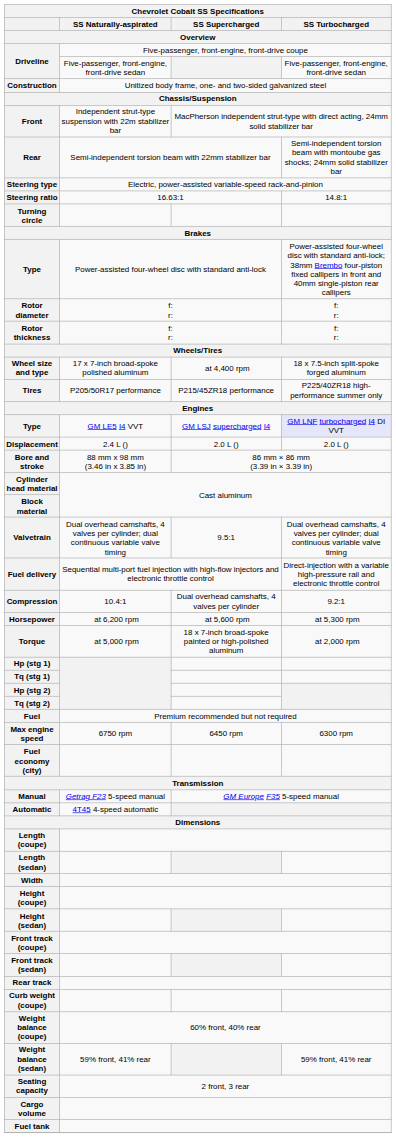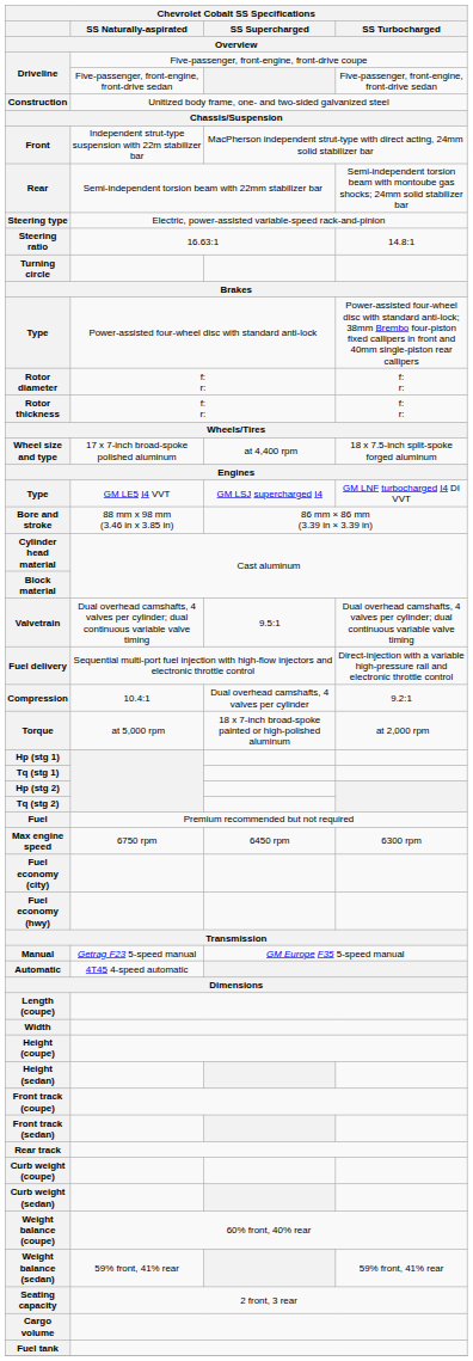 <table class="wikitable collapsible collapsed" style="width:625px; text-align:center; font-size: 80%;">
 <tr>
 <th colspan="4">Chevrolet Cobalt SS Specifications</th>
 </tr>
 <tr>
 <th></th>
 <th width="220">SS Naturally-aspirated</th>
 <th width="220">SS Supercharged</th>
 <th width="220">SS Turbocharged</th>
 </tr>
 <tr>
 <th colspan="4">Overview</th>
 </tr>
 <tr>
 <th rowspan="2">Driveline</th>
 <td colspan="3">Five-passenger, front-engine, front-drive coupe</td>
 </tr>
 <tr>
 <td>Five-passenger, front-engine, front-drive sedan</td>
 <td style="background-color:#f2f2f2;"></td>
 <td>Five-passenger, front-engine, front-drive sedan</td>
 </tr>
 <tr>
 <th>Construction</th>
 <td colspan="3">Unitized body frame, one- and two-sided galvanized steel</td>
 </tr>
 <tr>
 <th colspan="4">Chassis/Suspension</th>
 </tr>
 <tr>
 <th>Front</th>
 <td>Independent strut-type suspension with 22m stabilizer bar</td>
 <td colspan="2">MacPherson independent strut-type with direct acting, 24mm solid stabilizer bar</td>
 </tr>
 <tr>
 <th>Rear</th>
 <td colspan="2">Semi-independent torsion beam with 22mm stabilizer bar</td>
 <td>Semi-independent torsion beam with montoube gas shocks; 24mm solid stabilizer bar</td>
 </tr>
 <tr>
 <th>Steering type</th>
 <td colspan="3">Electric, power-assisted variable-speed rack-and-pinion</td>
 </tr>
 <tr>
 <th>Steering ratio</th>
 <td colspan="2">16.63:1</td>
 <td>14.8:1</td>
 </tr>
 <tr>
 <th>Turning circle</th>
 <td></td>
 <td></td>
 <td></td>
 </tr>
 <tr>
 <th colspan="4">Brakes</th>
 </tr>
 <tr>
 <th>Type</th>
 <td colspan="2">Power-assisted four-wheel disc with standard anti-lock</td>
 <td>Power-assisted four-wheel disc with standard anti-lock; 38mm <a href='#'>Brembo</a> four-piston fixed callipers in front and 40mm single-piston rear callipers</td>
 </tr>
 <tr>
 <th>Rotor diameter</th>
 <td colspan="2">f: <br>r: </td>
 <td>f: <br>r: </td>
 </tr>
 <tr>
 <th>Rotor thickness</th>
 <td colspan="2">f: <br>r: </td>
 <td>f: <br>r: </td>
 </tr>
 <tr>
 <th colspan="4">Wheels/Tires</th>
 </tr>
 <tr>
 <th>Wheel size and type</th>
 <td>17 x 7-inch broad-spoke polished aluminum</td>
 <td> at 4,400 rpm</td>
 <td>18 x 7.5-inch split-spoke forged aluminum</td>
 </tr>
 <tr>
-<th>Tires</th>
-<td>P205/50R17 performance</td>
-<td>P215/45ZR18 performance</td>
-<td>P225/40ZR18 high-performance summer only</td>
-</tr>
-<tr>
 <th colspan="4">Engines</th>
 </tr>
 <tr>
 <th>Type</th>
 <td><a href='#'>GM LE5</a> <a href='#'>I4</a> VVT</td>
 <td><a href='#'>GM LSJ</a> <a href='#'>supercharged</a> <a href='#'>I4</a></td>
-<td style="background: lavender;"><a href='#'>GM LNF</a> <a href='#'>turbocharged</a> <a href='#'>I4</a> DI VVT</td>
-</tr>
-<tr>
-<th>Displacement</th>
-<td>2.4 L ()</td>
-<td>2.0 L ()</td>
-<td>2.0 L ()</td>
+<td><a href='#'>GM LNF</a> <a href='#'>turbocharged</a> <a href='#'>I4</a> DI VVT</td>
 </tr>
 <tr>
 <th>Bore and stroke</th>
 <td>88 mm x 98 mm<br>(3.46 in x 3.85 in)</td>
 <td colspan="2">86 mm × 86 mm<br>(3.39 in × 3.39 in)</td>
 </tr>
 <tr>
 <th>Cylinder head material</th>
 <td rowspan="2" colspan="3">Cast aluminum</td>
 </tr>
 <tr>
 <th>Block material</th>
 </tr>
 <tr>
 <th>Valvetrain</th>
 <td>Dual overhead camshafts, 4 valves per cylinder; dual continuous variable valve timing</td>
 <td>9.5:1</td>
 <td>Dual overhead camshafts, 4 valves per cylinder; dual continuous variable valve timing</td>
 </tr>
 <tr>
 <th>Fuel delivery</th>
 <td colspan="2">Sequential multi-port fuel injection with high-flow injectors and electronic throttle control</td>
 <td>Direct-injection with a variable high-pressure rail and electronic throttle control</td>
 </tr>
 <tr>
 <th>Compression</th>
 <td>10.4:1</td>
 <td>Dual overhead camshafts, 4 valves per cylinder</td>
 <td>9.2:1</td>
-</tr>
-<tr>
-<th>Horsepower</th>
-<td> at 6,200 rpm</td>
-<td> at 5,600 rpm</td>
-<td> at 5,300 rpm</td>
 </tr>
 <tr>
 <th>Torque</th>
 <td> at 5,000 rpm</td>
 <td>18 x 7-inch broad-spoke painted or high-polished aluminum</td>
 <td> at 2,000 rpm</td>
 </tr>
 <tr>
 <th>Hp (stg 1)</th>
 <td rowspan="4" style="background-color:#f2f2f2"></td>
 <td></td>
 <td></td>
 </tr>
 <tr>
 <th>Tq (stg 1)</th>
 <td></td>
 <td></td>
 </tr>
 <tr>
 <th>Hp (stg 2)</th>
 <td></td>
 <td rowspan="2" style="background-color:#f2f2f2"></td>
 </tr>
 <tr>
 <th>Tq (stg 2)</th>
 <td></td>
 </tr>
 <tr>
 <th>Fuel</th>
 <td colspan="3">Premium recommended but not required</td>
 </tr>
 <tr>
 <th>Max engine speed</th>
 <td>6750 rpm</td>
 <td>6450 rpm</td>
 <td>6300 rpm</td>
 </tr>
 <tr>
 <th>Fuel economy (city)</th>
 <td></td>
 <td></td>
 <td></td>
 </tr>
 <tr>
+<th>Fuel economy (hwy)</th>
+<td></td>
+<td></td>
+<td></td>
+</tr>
+<tr>
 <th colspan="4">Transmission</th>
 </tr>
 <tr>
 <th>Manual</th>
 <td><em><a href='#'>Getrag F23</a></em> 5-speed manual</td>
 <td colspan="2"><em><a href='#'>GM Europe</a> <a href='#'>F35</a></em> 5-speed manual</td>
 </tr>
 <tr>
 <th>Automatic</th>
 <td><a href='#'>4T45</a> 4-speed automatic</td>
 <td colspan="2" style="background-color:#f2f2f2"></td>
 </tr>
 <tr>
 <th colspan="4">Dimensions</th>
 </tr>
 <tr>
 <th>Length (coupe)</th>
 <td colspan="3"></td>
-</tr>
-<tr>
-<th>Length (sedan)</th>
-<td></td>
-<td style="background-color:#f2f2f2;"></td>
-<td></td>
 </tr>
 <tr>
 <th>Width</th>
 <td colspan="3"></td>
 </tr>
 <tr>
 <th>Height (coupe)</th>
 <td colspan="3"></td>
 </tr>
 <tr>
 <th>Height (sedan)</th>
 <td></td>
 <td style="background-color:#f2f2f2;"></td>
 <td></td>
 </tr>
 <tr>
 <th>Front track (coupe)</th>
 <td colspan="3"></td>
 </tr>
 <tr>
 <th>Front track (sedan)</th>
 <td></td>
 <td style="background-color:#f2f2f2;"></td>
 <td></td>
 </tr>
 <tr>
 <th>Rear track</th>
 <td colspan="3"></td>
 </tr>
 <tr>
 <th>Curb weight (coupe)</th>
 <td></td>
 <td></td>
 <td></td>
 </tr>
 <tr>
+<th>Curb weight (sedan)</th>
+<td></td>
+<td style="background-color:#f2f2f2;"></td>
+<td></td>
+</tr>
+<tr>
 <th>Weight balance (coupe)</th>
 <td colspan="3">60% front, 40% rear</td>
 </tr>
 <tr>
 <th>Weight balance (sedan)</th>
 <td>59% front, 41% rear</td>
 <td style="background-color:#f2f2f2;"></td>
 <td>59% front, 41% rear</td>
 </tr>
 <tr>
 <th>Seating capacity</th>
 <td colspan="3">2 front, 3 rear</td>
 </tr>
 <tr>
 <th>Cargo volume</th>
 <td colspan="3"></td>
 </tr>
 <tr>
 <th>Fuel tank</th>
 <td colspan="3"></td>
 </tr>
 <tr>
 </tr>
 </table>
